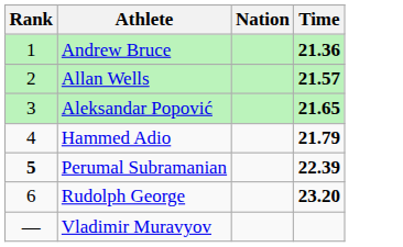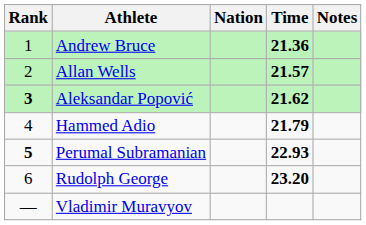 <table class="wikitable sortable" style="text-align:center">
 <tr>
 <th>Rank</th>
 <th>Athlete</th>
 <th>Nation</th>
 <th>Time</th>
+<th>Notes</th>
 </tr>
 <tr style="background:#bbf3bb;">
 <td>1</td>
 <td align=left><a href='#'>Andrew Bruce</a></td>
 <td align=left></td>
 <td><strong>21.36</strong></td>
+<td></td>
 </tr>
 <tr style="background:#bbf3bb;">
 <td>2</td>
 <td align=left><a href='#'>Allan Wells</a></td>
 <td align=left></td>
 <td><strong>21.57</strong></td>
+<td></td>
 </tr>
 <tr style="background:#bbf3bb;">
-<td>3</td>
+<td><strong>3</strong></td>
 <td align=left><a href='#'>Aleksandar Popović</a></td>
 <td align=left></td>
-<td><strong>21.65</strong></td>
+<td><strong>21.62</strong></td>
+<td></td>
 </tr>
 <tr>
 <td>4</td>
 <td align=left><a href='#'>Hammed Adio</a></td>
 <td align=left></td>
 <td><strong>21.79</strong></td>
+<td></td>
 </tr>
 <tr>
 <td><strong>5</strong></td>
 <td align=left><a href='#'>Perumal Subramanian</a></td>
 <td align=left></td>
-<td><strong>22.39</strong></td>
+<td><strong>22.93</strong></td>
+<td></td>
 </tr>
 <tr>
 <td>6</td>
 <td align=left><a href='#'>Rudolph George</a></td>
 <td align=left></td>
 <td><strong>23.20</strong></td>
+<td></td>
 </tr>
 <tr>
 <td data-sort-value=7>—</td>
 <td align=left><a href='#'>Vladimir Muravyov</a></td>
 <td align=left></td>
 <td data-sort-value=99.99></td>
+<td></td>
 </tr>
 </table>
